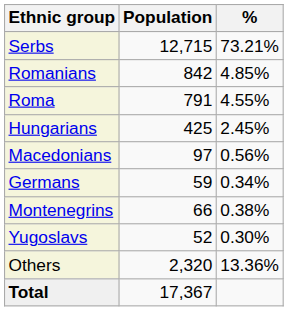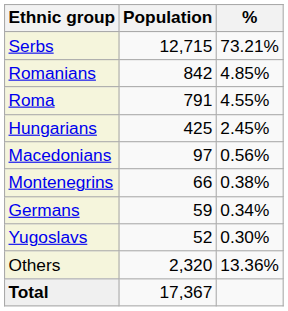 <table class="wikitable">
 <tr>
 <th>Ethnic group</th>
 <th>Population</th>
 <th>%</th>
 </tr>
 <tr>
 <td style="background:#F5F5DC;"><a href='#'>Serbs</a></td>
 <td align="right">12,715</td>
 <td>73.21%</td>
 </tr>
 <tr>
 <td style="background:#F5F5DC;"><a href='#'>Romanians</a></td>
 <td align="right">842</td>
 <td>4.85%</td>
 </tr>
 <tr>
 <td style="background:#F5F5DC;"><a href='#'>Roma</a></td>
 <td align="right">791</td>
 <td>4.55%</td>
 </tr>
 <tr>
 <td style="background:#F5F5DC;"><a href='#'>Hungarians</a></td>
 <td align="right">425</td>
 <td>2.45%</td>
 </tr>
 <tr>
 <td style="background:#F5F5DC;"><a href='#'>Macedonians</a></td>
 <td align="right">97</td>
 <td>0.56%</td>
 </tr>
 <tr>
+<td style="background:#F5F5DC;"><a href='#'>Montenegrins</a></td>
+<td align="right">66</td>
+<td>0.38%</td>
+</tr>
+<tr>
 <td style="background:#F5F5DC;"><a href='#'>Germans</a></td>
 <td align="right">59</td>
 <td>0.34%</td>
-</tr>
-<tr>
-<td style="background:#F5F5DC;"><a href='#'>Montenegrins</a></td>
-<td align="right">66</td>
-<td>0.38%</td>
 </tr>
 <tr>
 <td style="background:#F5F5DC;"><a href='#'>Yugoslavs</a></td>
 <td align="right">52</td>
 <td>0.30%</td>
 </tr>
 <tr>
 <td style="background:#F5F5DC;">Others</td>
 <td align="right">2,320</td>
 <td>13.36%</td>
 </tr>
 <tr>
 <td style="background:#F0F0F0;"><strong>Total</strong></td>
 <td align="right">17,367</td>
 <td></td>
 </tr>
 </table>
